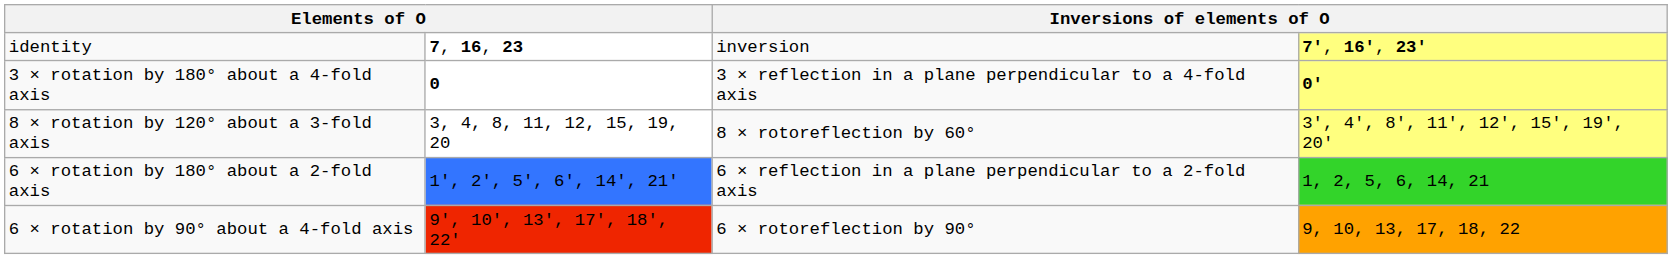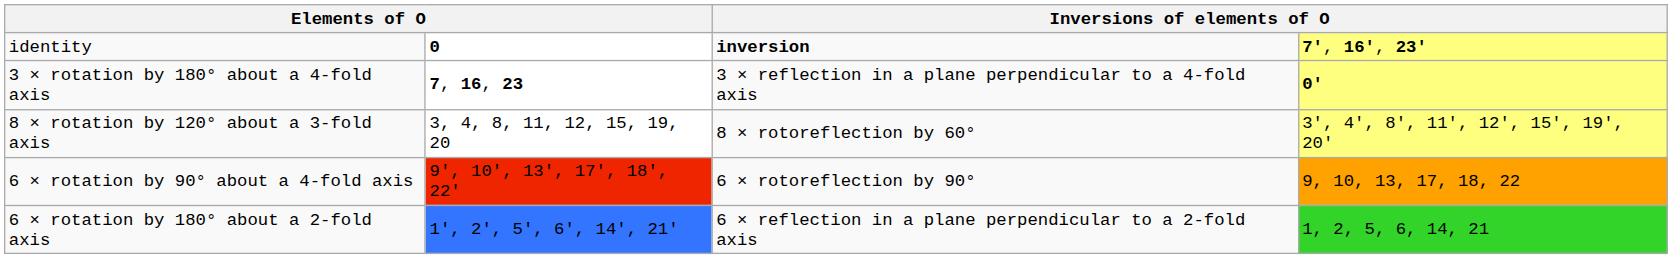 <table class=wikitable>
 <tr>
 <th colspan="2">Elements of O</th>
 <th colspan="2">Inversions of elements of O</th>
 </tr>
 <tr>
 <td>identity</td>
-<td style="background:#fff;"><strong>7</strong>, <strong>16</strong>, <strong>23</strong></td>
-<td>inversion</td>
+<td style="background:#fff;"><strong>0</strong></td>
+<td><strong>inversion</strong></td>
 <td style="background:#ffff7f;"><strong>7′</strong>, <strong>16′</strong>, <strong>23′</strong></td>
 </tr>
 <tr>
 <td>3 × rotation by 180° about a 4-fold axis</td>
-<td style="background:#fff;"><strong>0</strong></td>
+<td style="background:#fff;"><strong>7</strong>, <strong>16</strong>, <strong>23</strong></td>
 <td>3 × reflection in a plane perpendicular to a 4-fold axis</td>
 <td style="background:#ffff7f;"><strong>0′</strong></td>
 </tr>
 <tr>
 <td>8 × rotation by 120° about a 3-fold axis</td>
 <td style="background:#fff;">3, 4, 8, 11, 12, 15,  19, 20</td>
 <td>8 × rotoreflection by 60°</td>
 <td style="background:#ffff7f;">3′, 4′, 8′, 11′, 12′, 15′,  19′, 20′</td>
 </tr>
 <tr>
+<td>6 × rotation by 90° about a 4-fold axis</td>
+<td style="background:#ef2500;">9′, 10′, 13′, 17′, 18′, 22′</td>
+<td>6 × rotoreflection by 90°</td>
+<td style="background:#ffa200;">9, 10, 13, 17, 18, 22</td>
+</tr>
+<tr>
 <td>6 × rotation by 180° about a 2-fold axis</td>
 <td style="background:#3375ff;">1′, 2′, 5′, 6′, 14′, 21′</td>
 <td>6 × reflection in a plane perpendicular to a 2-fold axis</td>
 <td style="background:#33d42a;">1, 2, 5, 6, 14, 21</td>
 </tr>
-<tr>
-<td>6 × rotation by 90° about a 4-fold axis</td>
-<td style="background:#ef2500;">9′, 10′, 13′, 17′, 18′, 22′</td>
-<td>6 × rotoreflection by 90°</td>
-<td style="background:#ffa200;">9, 10, 13, 17, 18, 22</td>
-</tr>
 </table>
